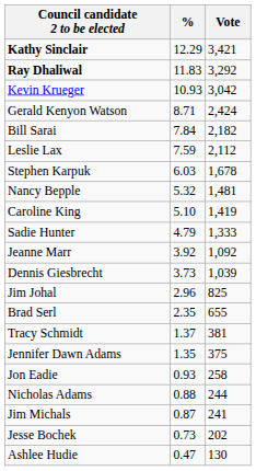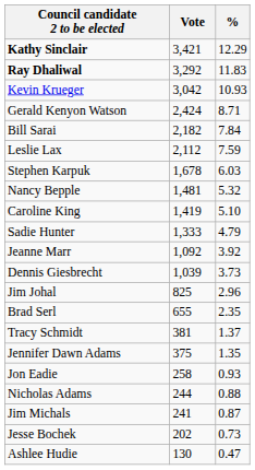 <table class="wikitable">
 <tr>
 <th bgcolor="#DDDDFF" width="200px">Council candidate <br> <em>2 to be elected</em></th>
+<th bgcolor="#DDDDFF" width="50px">Vote</th>
 <th bgcolor="#DDDDFF" width="30px">%</th>
-<th bgcolor="#DDDDFF" width="50px">Vote</th>
 </tr>
 <tr>
 <td><strong>Kathy Sinclair</strong></td>
+<td>3,421</td>
 <td>12.29</td>
-<td>3,421</td>
 </tr>
 <tr>
 <td><strong>Ray Dhaliwal</strong></td>
+<td>3,292</td>
 <td>11.83</td>
-<td>3,292</td>
 </tr>
 <tr>
 <td><a href='#'>Kevin Krueger</a></td>
+<td>3,042</td>
 <td>10.93</td>
-<td>3,042</td>
 </tr>
 <tr>
 <td>Gerald Kenyon Watson</td>
+<td>2,424</td>
 <td>8.71</td>
-<td>2,424</td>
 </tr>
 <tr>
 <td>Bill Sarai</td>
+<td>2,182</td>
 <td>7.84</td>
-<td>2,182</td>
 </tr>
 <tr>
 <td>Leslie Lax</td>
+<td>2,112</td>
 <td>7.59</td>
-<td>2,112</td>
 </tr>
 <tr>
 <td>Stephen Karpuk</td>
+<td>1,678</td>
 <td>6.03</td>
-<td>1,678</td>
 </tr>
 <tr>
 <td>Nancy Bepple</td>
+<td>1,481</td>
 <td>5.32</td>
-<td>1,481</td>
 </tr>
 <tr>
 <td>Caroline King</td>
+<td>1,419</td>
 <td>5.10</td>
-<td>1,419</td>
 </tr>
 <tr>
 <td>Sadie Hunter</td>
+<td>1,333</td>
 <td>4.79</td>
-<td>1,333</td>
 </tr>
 <tr>
 <td>Jeanne Marr</td>
+<td>1,092</td>
 <td>3.92</td>
-<td>1,092</td>
 </tr>
 <tr>
 <td>Dennis Giesbrecht</td>
+<td>1,039</td>
 <td>3.73</td>
-<td>1,039</td>
 </tr>
 <tr>
 <td>Jim Johal</td>
+<td>825</td>
 <td>2.96</td>
-<td>825</td>
 </tr>
 <tr>
 <td>Brad Serl</td>
+<td>655</td>
 <td>2.35</td>
-<td>655</td>
 </tr>
 <tr>
 <td>Tracy Schmidt</td>
+<td>381</td>
 <td>1.37</td>
-<td>381</td>
 </tr>
 <tr>
 <td>Jennifer Dawn Adams</td>
+<td>375</td>
 <td>1.35</td>
-<td>375</td>
 </tr>
 <tr>
 <td>Jon Eadie</td>
+<td>258</td>
 <td>0.93</td>
-<td>258</td>
 </tr>
 <tr>
 <td>Nicholas Adams</td>
+<td>244</td>
 <td>0.88</td>
-<td>244</td>
 </tr>
 <tr>
 <td>Jim Michals</td>
+<td>241</td>
 <td>0.87</td>
-<td>241</td>
 </tr>
 <tr>
 <td>Jesse Bochek</td>
+<td>202</td>
 <td>0.73</td>
-<td>202</td>
 </tr>
 <tr>
 <td>Ashlee Hudie</td>
+<td>130</td>
 <td>0.47</td>
-<td>130</td>
 </tr>
 </table>
